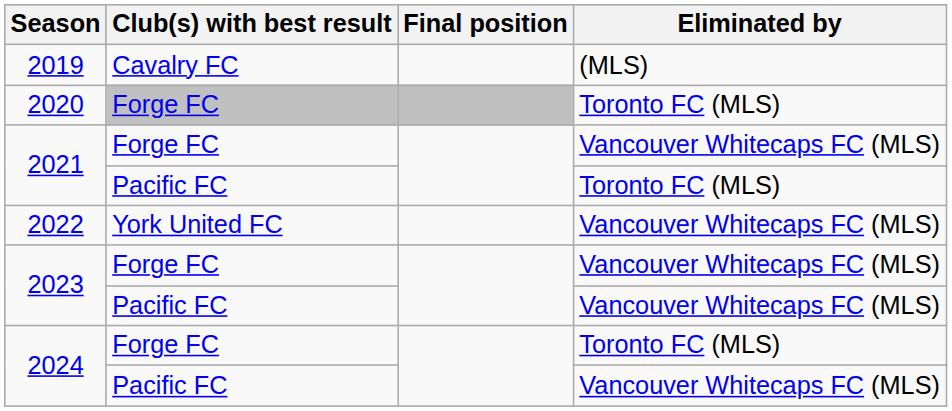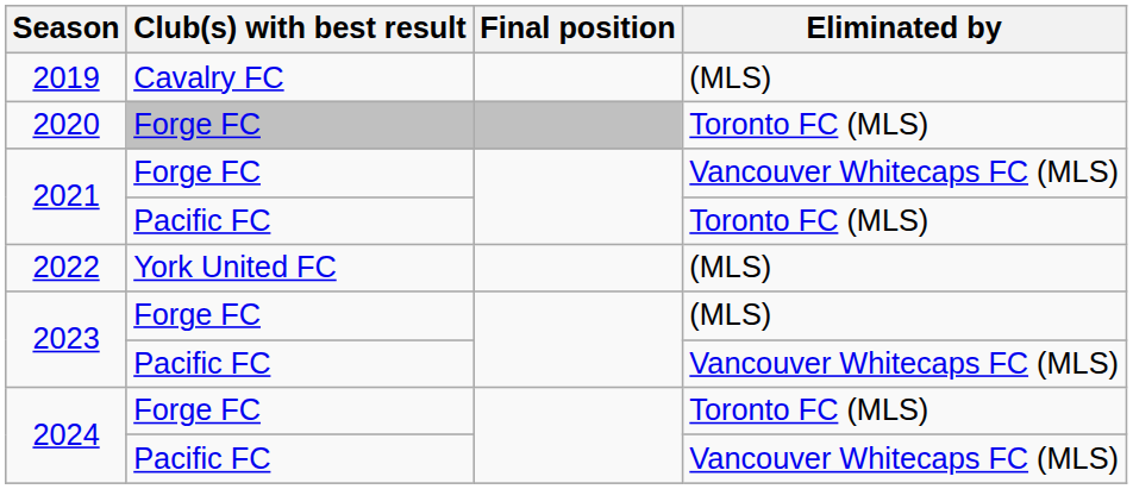 <table class="wikitable sortable" style="text-align: center;">
 <tr>
 <th>Season</th>
 <th>Club(s) with best result</th>
 <th>Final position</th>
 <th>Eliminated by</th>
 </tr>
 <tr>
 <td><a href='#'>2019</a></td>
 <td align=left><a href='#'>Cavalry FC</a></td>
 <td></td>
 <td align=left> (MLS)</td>
 </tr>
 <tr>
 <td><a href='#'>2020</a></td>
 <td align=left style="background:#C0C0C0"><a href='#'>Forge FC</a></td>
 <td style="background:#C0C0C0"></td>
 <td align=left><a href='#'>Toronto FC</a> (MLS)</td>
 </tr>
 <tr>
 <td rowspan="2"><a href='#'>2021</a></td>
 <td align=left><a href='#'>Forge FC</a></td>
 <td rowspan="2"></td>
 <td align=left><a href='#'>Vancouver Whitecaps FC</a> (MLS)</td>
 </tr>
 <tr>
 <td align=left><a href='#'>Pacific FC</a></td>
 <td align=left><a href='#'>Toronto FC</a> (MLS)</td>
 </tr>
 <tr>
 <td><a href='#'>2022</a></td>
 <td align=left><a href='#'>York United FC</a></td>
 <td></td>
-<td align=left><a href='#'>Vancouver Whitecaps FC</a> (MLS)</td>
+<td align=left> (MLS)</td>
 </tr>
 <tr>
 <td rowspan="2"><a href='#'>2023</a></td>
 <td align=left><a href='#'>Forge FC</a></td>
 <td rowspan="2"></td>
-<td align=left><a href='#'>Vancouver Whitecaps FC</a> (MLS)</td>
+<td align=left> (MLS)</td>
 </tr>
 <tr>
 <td align=left><a href='#'>Pacific FC</a></td>
 <td align=left><a href='#'>Vancouver Whitecaps FC</a> (MLS)</td>
 </tr>
 <tr>
 <td rowspan="2"><a href='#'>2024</a></td>
 <td align=left><a href='#'>Forge FC</a></td>
 <td rowspan="2"></td>
 <td align=left><a href='#'>Toronto FC</a> (MLS)</td>
 </tr>
 <tr>
 <td align=left><a href='#'>Pacific FC</a></td>
 <td align=left><a href='#'>Vancouver Whitecaps FC</a> (MLS)</td>
 </tr>
 </table>
